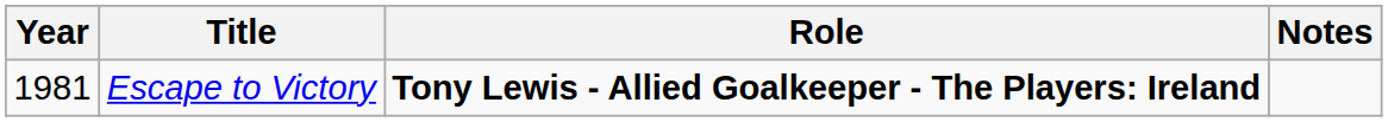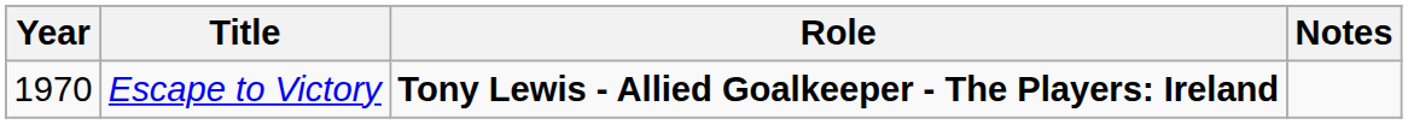 <table class="wikitable">
 <tr>
 <th>Year</th>
 <th>Title</th>
 <th>Role</th>
 <th>Notes</th>
 </tr>
 <tr>
-<td>1981</td>
+<td>1970</td>
 <td><em><a href='#'>Escape to Victory</a></em></td>
 <td><strong>Tony Lewis - Allied Goalkeeper - The Players: Ireland</strong></td>
 <td></td>
 </tr>
 </table>
